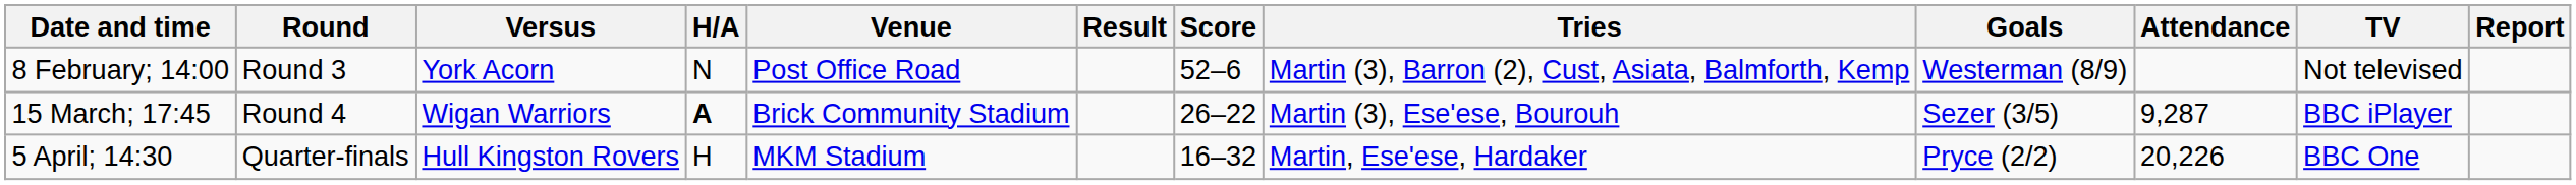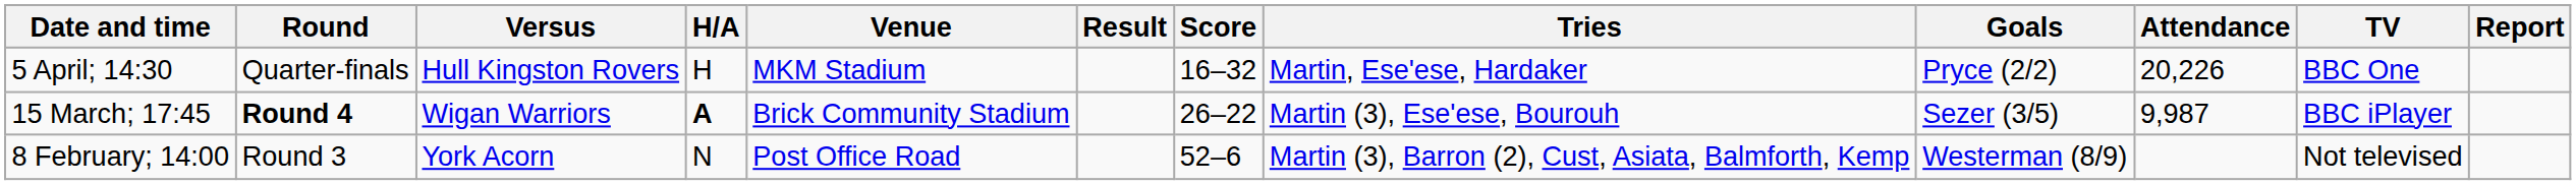 <table class="wikitable defaultleft col4center col7center col10right" style="font-size:85%;">
 <tr>
 <th>Date and time</th>
 <th>Round</th>
 <th>Versus</th>
 <th>H/A</th>
 <th>Venue</th>
 <th>Result</th>
 <th>Score</th>
 <th>Tries</th>
 <th>Goals</th>
 <th>Attendance</th>
 <th>TV</th>
 <th>Report</th>
 </tr>
 <tr>
+<td>5 April; 14:30</td>
+<td>Quarter-finals</td>
+<td> <a href='#'>Hull Kingston Rovers</a></td>
+<td>H</td>
+<td><a href='#'>MKM Stadium</a></td>
+<td></td>
+<td>16–32</td>
+<td><a href='#'>Martin</a>, <a href='#'>Ese'ese</a>, <a href='#'>Hardaker</a></td>
+<td><a href='#'>Pryce</a> (2/2)</td>
+<td>20,226</td>
+<td><a href='#'>BBC One</a></td>
+<td></td>
+</tr>
+<tr>
+<td>15 March; 17:45</td>
+<td><strong>Round 4</strong></td>
+<td> <a href='#'>Wigan Warriors</a></td>
+<td><strong>A</strong></td>
+<td><a href='#'>Brick Community Stadium</a></td>
+<td></td>
+<td>26–22</td>
+<td><a href='#'>Martin</a> (3), <a href='#'>Ese'ese</a>, <a href='#'>Bourouh</a></td>
+<td><a href='#'>Sezer</a> (3/5)</td>
+<td>9,987</td>
+<td><a href='#'>BBC iPlayer</a></td>
+<td></td>
+</tr>
+<tr>
 <td>8 February; 14:00</td>
 <td>Round 3</td>
 <td><a href='#'>York Acorn</a></td>
 <td>N</td>
 <td><a href='#'>Post Office Road</a></td>
 <td></td>
 <td>52–6</td>
 <td><a href='#'>Martin</a> (3), <a href='#'>Barron</a> (2), <a href='#'>Cust</a>, <a href='#'>Asiata</a>, <a href='#'>Balmforth</a>, <a href='#'>Kemp</a></td>
 <td><a href='#'>Westerman</a> (8/9)</td>
 <td></td>
 <td>Not televised</td>
 <td></td>
 </tr>
-<tr>
-<td>15 March; 17:45</td>
-<td>Round 4</td>
-<td> <a href='#'>Wigan Warriors</a></td>
-<td><strong>A</strong></td>
-<td><a href='#'>Brick Community Stadium</a></td>
-<td></td>
-<td>26–22</td>
-<td><a href='#'>Martin</a> (3), <a href='#'>Ese'ese</a>, <a href='#'>Bourouh</a></td>
-<td><a href='#'>Sezer</a> (3/5)</td>
-<td>9,287</td>
-<td><a href='#'>BBC iPlayer</a></td>
-<td></td>
-</tr>
-<tr>
-<td>5 April; 14:30</td>
-<td>Quarter-finals</td>
-<td> <a href='#'>Hull Kingston Rovers</a></td>
-<td>H</td>
-<td><a href='#'>MKM Stadium</a></td>
-<td></td>
-<td>16–32</td>
-<td><a href='#'>Martin</a>, <a href='#'>Ese'ese</a>, <a href='#'>Hardaker</a></td>
-<td><a href='#'>Pryce</a> (2/2)</td>
-<td>20,226</td>
-<td><a href='#'>BBC One</a></td>
-<td></td>
-</tr>
 </table>
